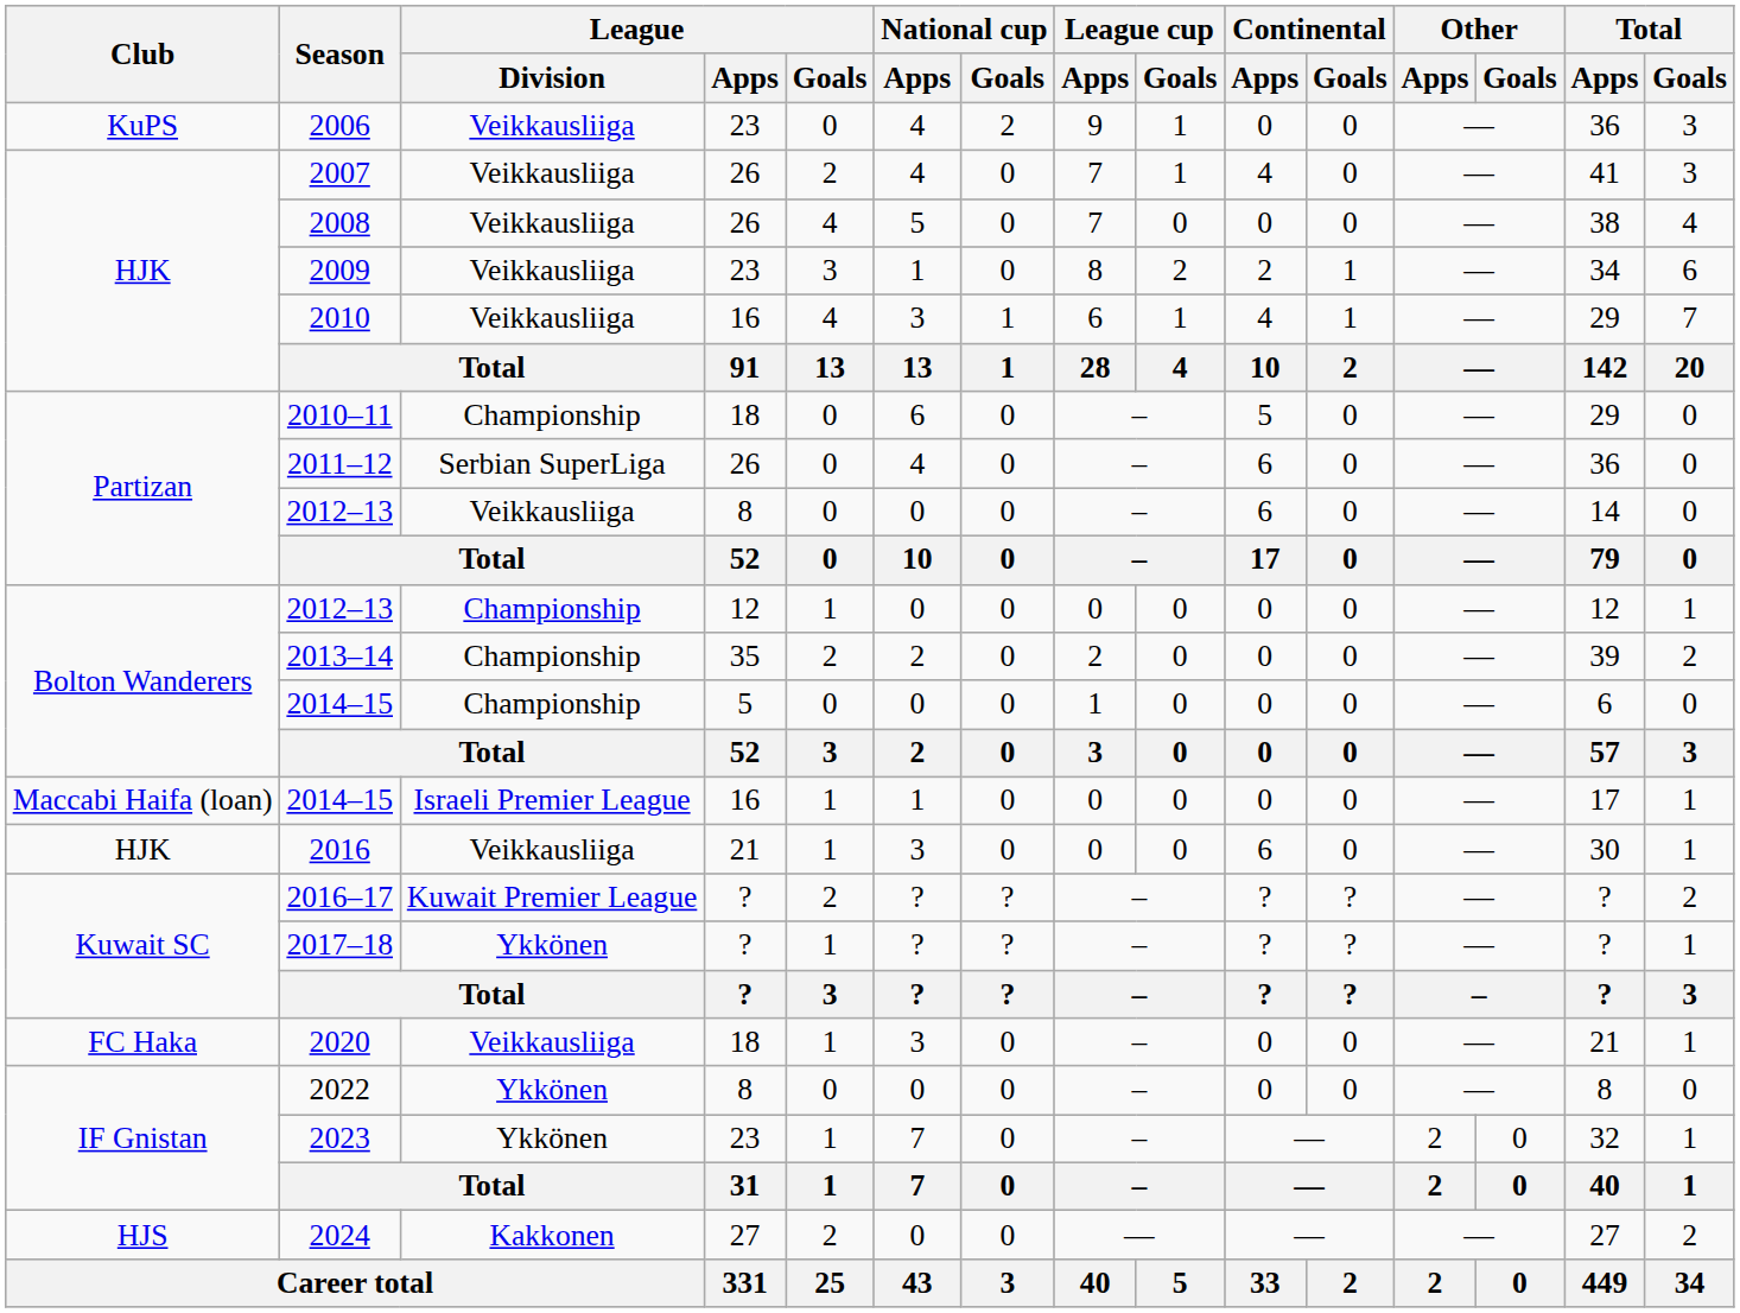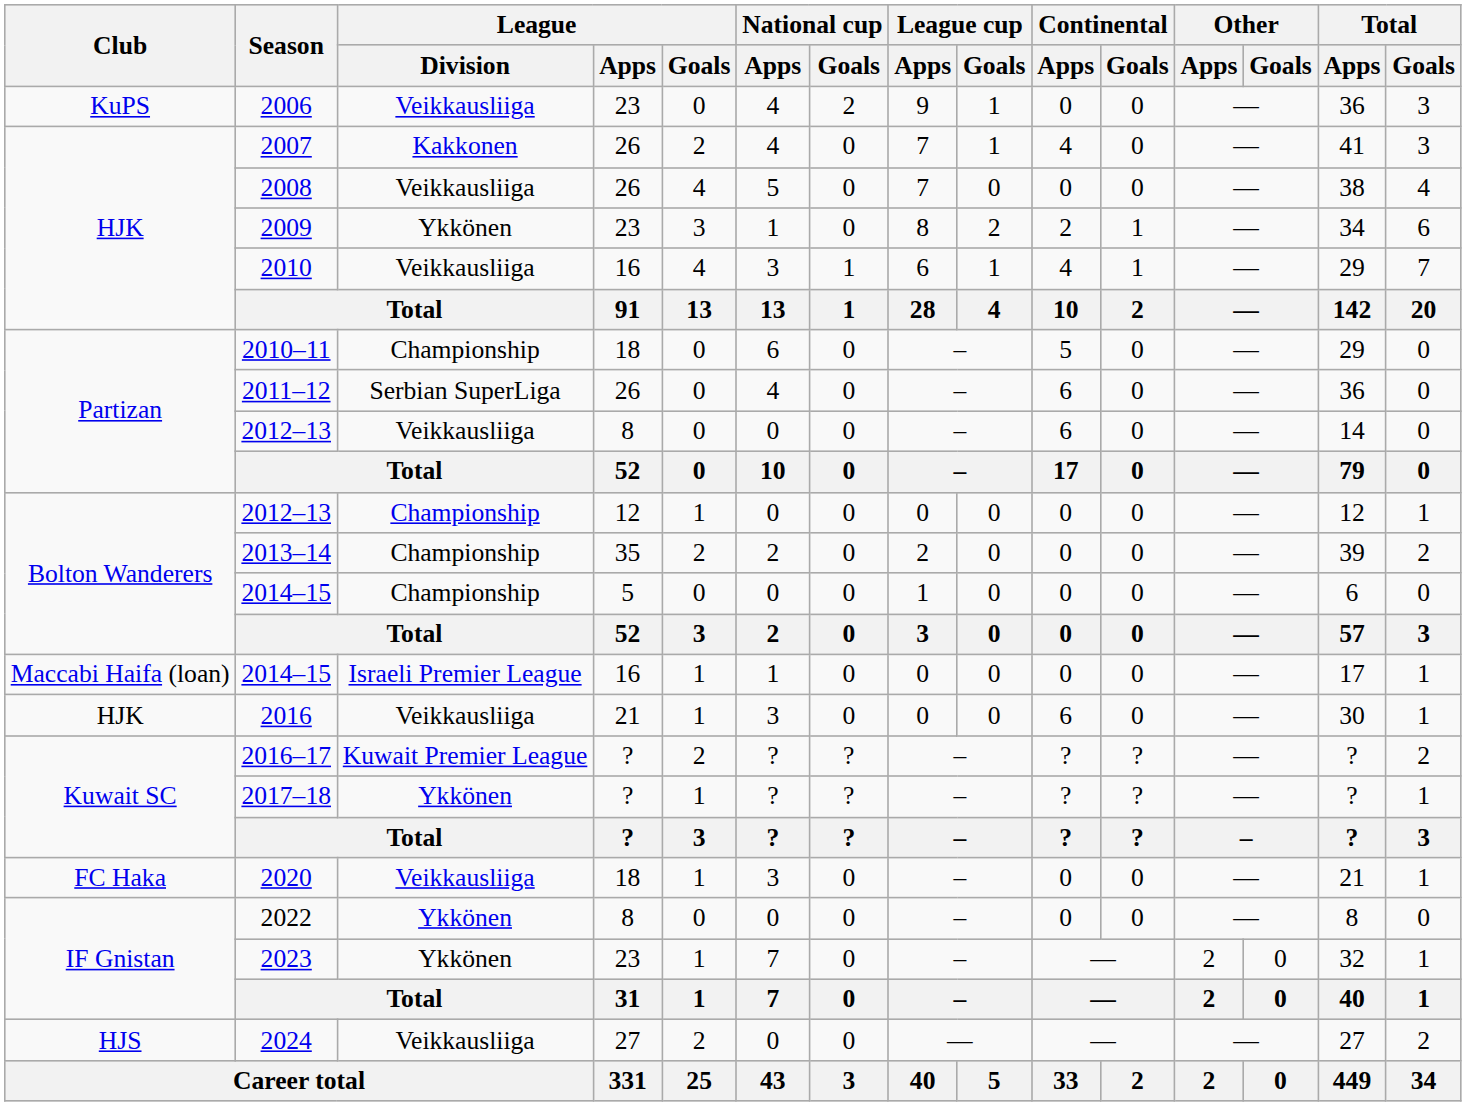 <table class="wikitable" style="text-align:center">
 <tr>
 <th rowspan="2">Club</th>
 <th rowspan="2">Season</th>
 <th colspan="3">League</th>
 <th colspan="2">National cup</th>
 <th colspan="2">League cup</th>
 <th colspan="2">Continental</th>
 <th colspan="2">Other</th>
 <th colspan="2">Total</th>
 </tr>
 <tr>
 <th>Division</th>
 <th>Apps</th>
 <th>Goals</th>
 <th>Apps</th>
 <th>Goals</th>
 <th>Apps</th>
 <th>Goals</th>
 <th>Apps</th>
 <th>Goals</th>
 <th>Apps</th>
 <th>Goals</th>
 <th>Apps</th>
 <th>Goals</th>
 </tr>
 <tr>
 <td><a href='#'>KuPS</a></td>
 <td><a href='#'>2006</a></td>
 <td><a href='#'>Veikkausliiga</a></td>
 <td>23</td>
 <td>0</td>
 <td>4</td>
 <td>2</td>
 <td>9</td>
 <td>1</td>
 <td>0</td>
 <td>0</td>
 <td colspan="2">—</td>
 <td>36</td>
 <td>3</td>
 </tr>
 <tr>
 <td rowspan="5"><a href='#'>HJK</a></td>
 <td><a href='#'>2007</a></td>
-<td>Veikkausliiga</td>
+<td><a href='#'>Kakkonen</a></td>
 <td>26</td>
 <td>2</td>
 <td>4</td>
 <td>0</td>
 <td>7</td>
 <td>1</td>
 <td>4</td>
 <td>0</td>
 <td colspan="2">—</td>
 <td>41</td>
 <td>3</td>
 </tr>
 <tr>
 <td><a href='#'>2008</a></td>
 <td>Veikkausliiga</td>
 <td>26</td>
 <td>4</td>
 <td>5</td>
 <td>0</td>
 <td>7</td>
 <td>0</td>
 <td>0</td>
 <td>0</td>
 <td colspan="2">—</td>
 <td>38</td>
 <td>4</td>
 </tr>
 <tr>
 <td><a href='#'>2009</a></td>
-<td>Veikkausliiga</td>
+<td>Ykkönen</td>
 <td>23</td>
 <td>3</td>
 <td>1</td>
 <td>0</td>
 <td>8</td>
 <td>2</td>
 <td>2</td>
 <td>1</td>
 <td colspan="2">—</td>
 <td>34</td>
 <td>6</td>
 </tr>
 <tr>
 <td><a href='#'>2010</a></td>
 <td>Veikkausliiga</td>
 <td>16</td>
 <td>4</td>
 <td>3</td>
 <td>1</td>
 <td>6</td>
 <td>1</td>
 <td>4</td>
 <td>1</td>
 <td colspan="2">—</td>
 <td>29</td>
 <td>7</td>
 </tr>
 <tr>
 <th colspan="2">Total</th>
 <th>91</th>
 <th>13</th>
 <th>13</th>
 <th>1</th>
 <th>28</th>
 <th>4</th>
 <th>10</th>
 <th>2</th>
 <th colspan="2">—</th>
 <th>142</th>
 <th>20</th>
 </tr>
 <tr>
 <td rowspan="4"><a href='#'>Partizan</a></td>
 <td><a href='#'>2010–11</a></td>
 <td>Championship</td>
 <td>18</td>
 <td>0</td>
 <td>6</td>
 <td>0</td>
 <td colspan="2">–</td>
 <td>5</td>
 <td>0</td>
 <td colspan="2">—</td>
 <td>29</td>
 <td>0</td>
 </tr>
 <tr>
 <td><a href='#'>2011–12</a></td>
 <td>Serbian SuperLiga</td>
 <td>26</td>
 <td>0</td>
 <td>4</td>
 <td>0</td>
 <td colspan="2">–</td>
 <td>6</td>
 <td>0</td>
 <td colspan="2">—</td>
 <td>36</td>
 <td>0</td>
 </tr>
 <tr>
 <td><a href='#'>2012–13</a></td>
 <td>Veikkausliiga</td>
 <td>8</td>
 <td>0</td>
 <td>0</td>
 <td>0</td>
 <td colspan="2">–</td>
 <td>6</td>
 <td>0</td>
 <td colspan="2">—</td>
 <td>14</td>
 <td>0</td>
 </tr>
 <tr>
 <th colspan="2">Total</th>
 <th>52</th>
 <th>0</th>
 <th>10</th>
 <th>0</th>
 <th colspan="2">–</th>
 <th>17</th>
 <th>0</th>
 <th colspan="2">—</th>
 <th>79</th>
 <th>0</th>
 </tr>
 <tr>
 <td rowspan="4"><a href='#'>Bolton Wanderers</a></td>
 <td><a href='#'>2012–13</a></td>
 <td><a href='#'>Championship</a></td>
 <td>12</td>
 <td>1</td>
 <td>0</td>
 <td>0</td>
 <td>0</td>
 <td>0</td>
 <td>0</td>
 <td>0</td>
 <td colspan="2">—</td>
 <td>12</td>
 <td>1</td>
 </tr>
 <tr>
 <td><a href='#'>2013–14</a></td>
 <td>Championship</td>
 <td>35</td>
 <td>2</td>
 <td>2</td>
 <td>0</td>
 <td>2</td>
 <td>0</td>
 <td>0</td>
 <td>0</td>
 <td colspan="2">—</td>
 <td>39</td>
 <td>2</td>
 </tr>
 <tr>
 <td><a href='#'>2014–15</a></td>
 <td>Championship</td>
 <td>5</td>
 <td>0</td>
 <td>0</td>
 <td>0</td>
 <td>1</td>
 <td>0</td>
 <td>0</td>
 <td>0</td>
 <td colspan="2">—</td>
 <td>6</td>
 <td>0</td>
 </tr>
 <tr>
 <th colspan="2">Total</th>
 <th>52</th>
 <th>3</th>
 <th>2</th>
 <th>0</th>
 <th>3</th>
 <th>0</th>
 <th>0</th>
 <th>0</th>
 <th colspan="2">—</th>
 <th>57</th>
 <th>3</th>
 </tr>
 <tr>
 <td><a href='#'>Maccabi Haifa</a> (loan)</td>
 <td><a href='#'>2014–15</a></td>
 <td><a href='#'>Israeli Premier League</a></td>
 <td>16</td>
 <td>1</td>
 <td>1</td>
 <td>0</td>
 <td>0</td>
 <td>0</td>
 <td>0</td>
 <td>0</td>
 <td colspan="2">—</td>
 <td>17</td>
 <td>1</td>
 </tr>
 <tr>
 <td>HJK</td>
 <td><a href='#'>2016</a></td>
 <td>Veikkausliiga</td>
 <td>21</td>
 <td>1</td>
 <td>3</td>
 <td>0</td>
 <td>0</td>
 <td>0</td>
 <td>6</td>
 <td>0</td>
 <td colspan="2">—</td>
 <td>30</td>
 <td>1</td>
 </tr>
 <tr>
 <td rowspan="3"><a href='#'>Kuwait SC</a></td>
 <td><a href='#'>2016–17</a></td>
 <td><a href='#'>Kuwait Premier League</a></td>
 <td>?</td>
 <td>2</td>
 <td>?</td>
 <td>?</td>
 <td colspan="2">–</td>
 <td>?</td>
 <td>?</td>
 <td colspan="2">—</td>
 <td>?</td>
 <td>2</td>
 </tr>
 <tr>
 <td><a href='#'>2017–18</a></td>
 <td><a href='#'>Ykkönen</a></td>
 <td>?</td>
 <td>1</td>
 <td>?</td>
 <td>?</td>
 <td colspan="2">–</td>
 <td>?</td>
 <td>?</td>
 <td colspan="2">—</td>
 <td>?</td>
 <td>1</td>
 </tr>
 <tr>
 <th colspan="2">Total</th>
 <th>?</th>
 <th>3</th>
 <th>?</th>
 <th>?</th>
 <th colspan="2">–</th>
 <th>?</th>
 <th>?</th>
 <th colspan="2">–</th>
 <th>?</th>
 <th>3</th>
 </tr>
 <tr>
 <td><a href='#'>FC Haka</a></td>
 <td><a href='#'>2020</a></td>
 <td><a href='#'>Veikkausliiga</a></td>
 <td>18</td>
 <td>1</td>
 <td>3</td>
 <td>0</td>
 <td colspan="2">–</td>
 <td>0</td>
 <td>0</td>
 <td colspan="2">—</td>
 <td>21</td>
 <td>1</td>
 </tr>
 <tr>
 <td rowspan="3"><a href='#'>IF Gnistan</a></td>
 <td>2022</td>
 <td><a href='#'>Ykkönen</a></td>
 <td>8</td>
 <td>0</td>
 <td>0</td>
 <td>0</td>
 <td colspan="2">–</td>
 <td>0</td>
 <td>0</td>
 <td colspan="2">—</td>
 <td>8</td>
 <td>0</td>
 </tr>
 <tr>
 <td><a href='#'>2023</a></td>
 <td>Ykkönen</td>
 <td>23</td>
 <td>1</td>
 <td>7</td>
 <td>0</td>
 <td colspan="2">–</td>
 <td colspan="2">—</td>
 <td>2</td>
 <td>0</td>
 <td>32</td>
 <td>1</td>
 </tr>
 <tr>
 <th colspan="2">Total</th>
 <th>31</th>
 <th>1</th>
 <th>7</th>
 <th>0</th>
 <th colspan="2">–</th>
 <th colspan="2">—</th>
 <th>2</th>
 <th>0</th>
 <th>40</th>
 <th>1</th>
 </tr>
 <tr>
 <td><a href='#'>HJS</a></td>
 <td><a href='#'>2024</a></td>
-<td><a href='#'>Kakkonen</a></td>
+<td>Veikkausliiga</td>
 <td>27</td>
 <td>2</td>
 <td>0</td>
 <td>0</td>
 <td colspan="2">—</td>
 <td colspan="2">—</td>
 <td colspan="2">—</td>
 <td>27</td>
 <td>2</td>
 </tr>
 <tr>
 <th colspan="3">Career total</th>
 <th>331</th>
 <th>25</th>
 <th>43</th>
 <th>3</th>
 <th>40</th>
 <th>5</th>
 <th>33</th>
 <th>2</th>
 <th>2</th>
 <th>0</th>
 <th>449</th>
 <th>34</th>
 </tr>
 </table>
